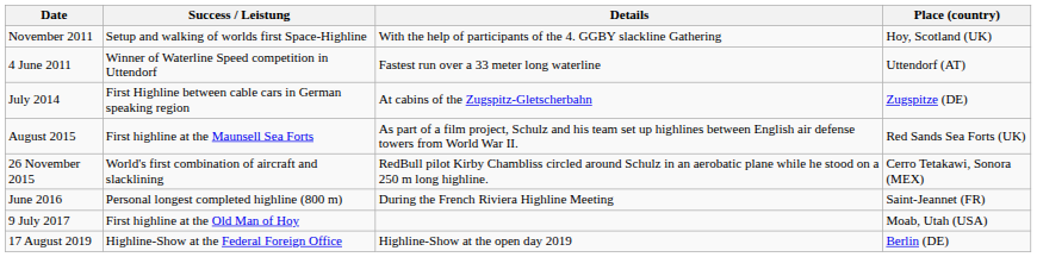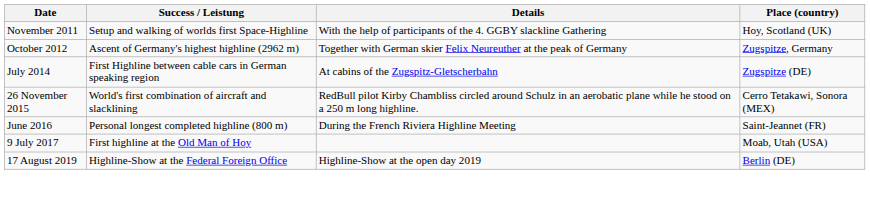 <table class="wikitable sortable">
 <tr>
 <th>Date</th>
 <th>Success / Leistung</th>
 <th>Details</th>
 <th>Place (country)</th>
 </tr>
 <tr>
 <td>November 2011</td>
 <td>Setup and walking of worlds first Space-Highline</td>
 <td>With the help of participants of the 4. GGBY slackline Gathering</td>
 <td Island Hoy (Orkney)>Hoy, Scotland (UK)</td>
 </tr>
 <tr>
-<td>4 June 2011</td>
-<td>Winner of Waterline Speed competition in Uttendorf</td>
-<td>Fastest run over a 33 meter long waterline</td>
-<td>Uttendorf (AT)</td>
+<td>October 2012</td>
+<td>Ascent of Germany's highest highline (2962 m)</td>
+<td>Together with German skier <a href='#'>Felix Neureuther</a> at the peak of Germany</td>
+<td><a href='#'>Zugspitze</a>, Germany</td>
 </tr>
 <tr>
 <td>July 2014</td>
 <td>First Highline between cable cars in German speaking region</td>
 <td>At cabins of the <a href='#'>Zugspitz-Gletscherbahn</a></td>
 <td><a href='#'>Zugspitze</a> (DE)</td>
-</tr>
-<tr>
-<td>August 2015</td>
-<td>First highline at the <a href='#'>Maunsell Sea Forts</a></td>
-<td>As part of a film project, Schulz and his team set up highlines between English air defense towers from World War II.</td>
-<td>Red Sands Sea Forts (UK)</td>
 </tr>
 <tr>
 <td>26 November 2015</td>
 <td>World's first combination of aircraft and slacklining</td>
 <td>RedBull pilot Kirby Chambliss circled around Schulz in an aerobatic plane while he stood on a 250 m long highline.</td>
 <td>Cerro Tetakawi, Sonora (MEX)</td>
 </tr>
 <tr>
 <td>June 2016</td>
 <td>Personal longest completed highline (800 m)</td>
 <td>During the French Riviera Highline Meeting</td>
 <td>Saint-Jeannet (FR)</td>
 </tr>
 <tr>
 <td>9 July 2017</td>
 <td>First highline at the <a href='#'>Old Man of Hoy</a></td>
 <td></td>
 <td>Moab, Utah (USA)</td>
 </tr>
 <tr>
 <td>17 August 2019</td>
 <td>Highline-Show at the  <a href='#'>Federal Foreign Office</a></td>
 <td>Highline-Show at the open day 2019</td>
 <td><a href='#'>Berlin</a> (DE)</td>
 </tr>
 </table>
